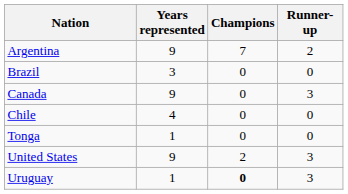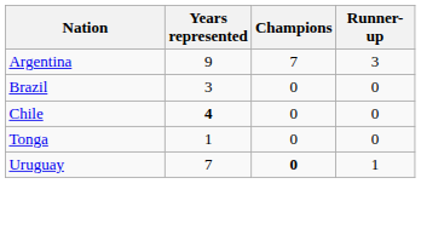 <table class="wikitable sortable" style=font-size:97%;text-align:center>
 <tr>
 <th width=150>Nation</th>
 <th width=60>Years represented</th>
 <th width=60>Champions</th>
 <th width=70>Runner-up</th>
 </tr>
 <tr>
 <td align=left> <a href='#'>Argentina</a></td>
 <td>9</td>
 <td>7</td>
-<td>2</td>
+<td>3</td>
 </tr>
 <tr>
 <td align=left> <a href='#'>Brazil</a></td>
 <td>3</td>
 <td>0</td>
 <td>0</td>
 </tr>
 <tr>
-<td align=left> <a href='#'>Canada</a></td>
-<td>9</td>
-<td>0</td>
-<td>3</td>
-</tr>
-<tr>
 <td align=left> <a href='#'>Chile</a></td>
-<td>4</td>
+<td><strong>4</strong></td>
 <td>0</td>
 <td>0</td>
 </tr>
 <tr>
 <td align=left> <a href='#'>Tonga</a></td>
 <td>1</td>
 <td>0</td>
 <td>0</td>
 </tr>
 <tr>
-<td align=left> <a href='#'>United States</a></td>
-<td>9</td>
-<td>2</td>
-<td>3</td>
-</tr>
-<tr>
 <td align=left> <a href='#'>Uruguay</a></td>
+<td>7</td>
+<td><strong>0</strong></td>
 <td>1</td>
-<td><strong>0</strong></td>
-<td>3</td>
 </tr>
 </table>
